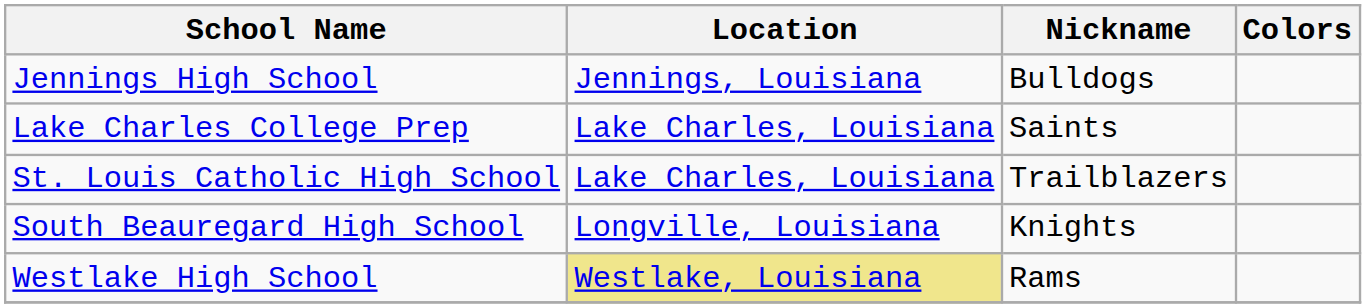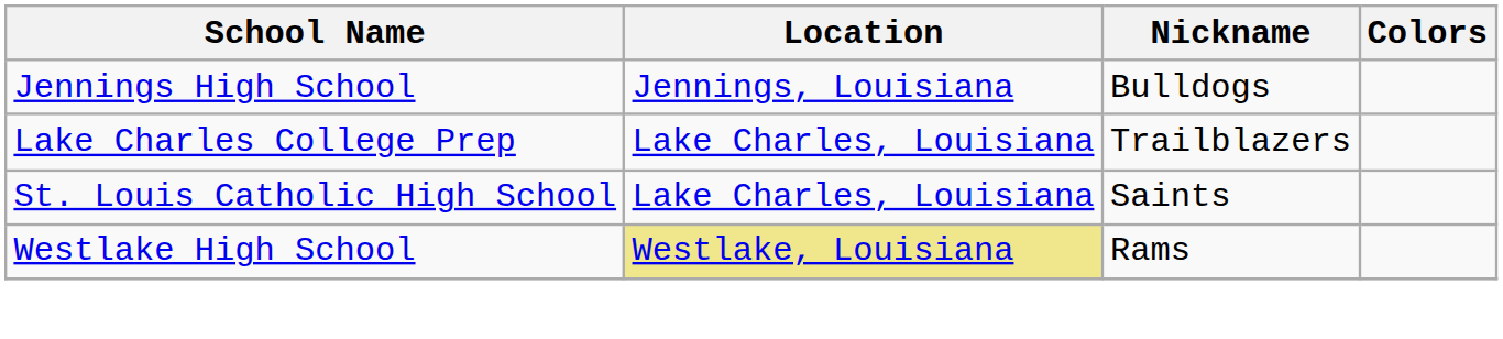 <table class="wikitable">
 <tr>
 <th>School Name</th>
 <th>Location</th>
 <th>Nickname</th>
 <th>Colors</th>
 </tr>
 <tr>
 <td><a href='#'>Jennings High School</a></td>
 <td><a href='#'>Jennings, Louisiana</a></td>
 <td>Bulldogs</td>
 <td> </td>
 </tr>
 <tr>
 <td><a href='#'>Lake Charles College Prep</a></td>
 <td><a href='#'>Lake Charles, Louisiana</a></td>
-<td>Saints</td>
+<td>Trailblazers</td>
 <td>  </td>
 </tr>
 <tr>
 <td><a href='#'>St. Louis Catholic High School</a></td>
 <td><a href='#'>Lake Charles, Louisiana</a></td>
-<td>Trailblazers</td>
+<td>Saints</td>
 <td>  </td>
-</tr>
-<tr>
-<td><a href='#'>South Beauregard High School</a></td>
-<td><a href='#'>Longville, Louisiana</a></td>
-<td>Knights</td>
-<td> </td>
 </tr>
 <tr>
 <td><a href='#'>Westlake High School</a></td>
 <td style="background: khaki;"><a href='#'>Westlake, Louisiana</a></td>
 <td>Rams</td>
 <td>  </td>
 </tr>
 <tr>
 </tr>
 </table>
